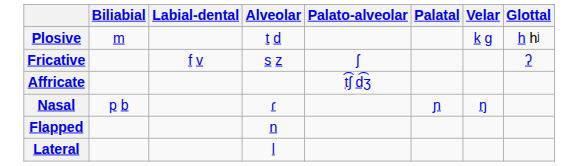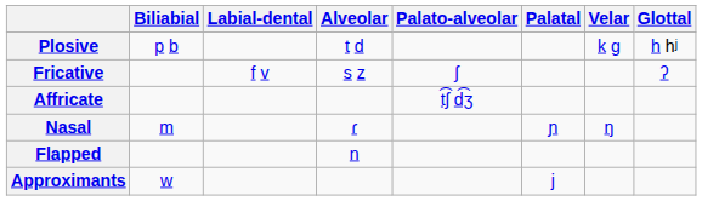 <table class="wikitable" style="margin:1em auto; text-align: center;">
 <tr>
 <th></th>
 <th><a href='#'>Biliabial</a></th>
 <th><a href='#'>Labial-dental</a></th>
 <th><a href='#'>Alveolar</a></th>
 <th><a href='#'>Palato-alveolar</a></th>
 <th><a href='#'>Palatal</a></th>
 <th><a href='#'>Velar</a></th>
 <th><a href='#'>Glottal</a></th>
 </tr>
 <tr>
 <th><strong><a href='#'>Plosive</a></strong></th>
-<td><a href='#'>m</a></td>
+<td><a href='#'>p</a>    <a href='#'>b</a></td>
 <td></td>
 <td><a href='#'>t</a>     <a href='#'>d</a></td>
 <td></td>
 <td></td>
 <td><a href='#'>k</a>   <a href='#'>g</a></td>
 <td><a href='#'>h</a>    hʲ</td>
 </tr>
 <tr>
 <th><strong><a href='#'>Fricative</a></strong></th>
 <td></td>
 <td><a href='#'>f</a>    <a href='#'>v</a></td>
 <td><a href='#'>s</a>     <a href='#'>z</a></td>
 <td><a href='#'>ʃ</a></td>
 <td></td>
 <td></td>
 <td><a href='#'>ʔ</a></td>
 </tr>
 <tr>
 <th><strong><a href='#'>Affricate</a></strong></th>
 <td></td>
 <td></td>
 <td></td>
 <td><a href='#'>t͡ʃ</a>    <a href='#'>d͡ʒ</a></td>
 <td></td>
 <td></td>
 <td></td>
 </tr>
 <tr>
 <th><strong><a href='#'>Nasal</a></strong></th>
-<td><a href='#'>p</a>    <a href='#'>b</a></td>
+<td><a href='#'>m</a></td>
 <td></td>
 <td><a href='#'>ɾ</a></td>
 <td></td>
 <td><a href='#'>ɲ</a></td>
 <td><a href='#'>ŋ</a></td>
 <td></td>
 </tr>
 <tr>
 <th><strong><a href='#'>Flapped</a></strong></th>
 <td></td>
 <td></td>
 <td><a href='#'>n</a></td>
 <td></td>
 <td></td>
 <td></td>
 <td></td>
 </tr>
 <tr>
-<th><strong><a href='#'>Lateral</a></strong></th>
+<th><strong><a href='#'>Approximants</a></strong></th>
+<td><a href='#'>w</a></td>
 <td></td>
 <td></td>
-<td><a href='#'>l</a></td>
 <td></td>
-<td></td>
+<td><a href='#'>j</a></td>
 <td></td>
 <td></td>
 </tr>
 </table>
